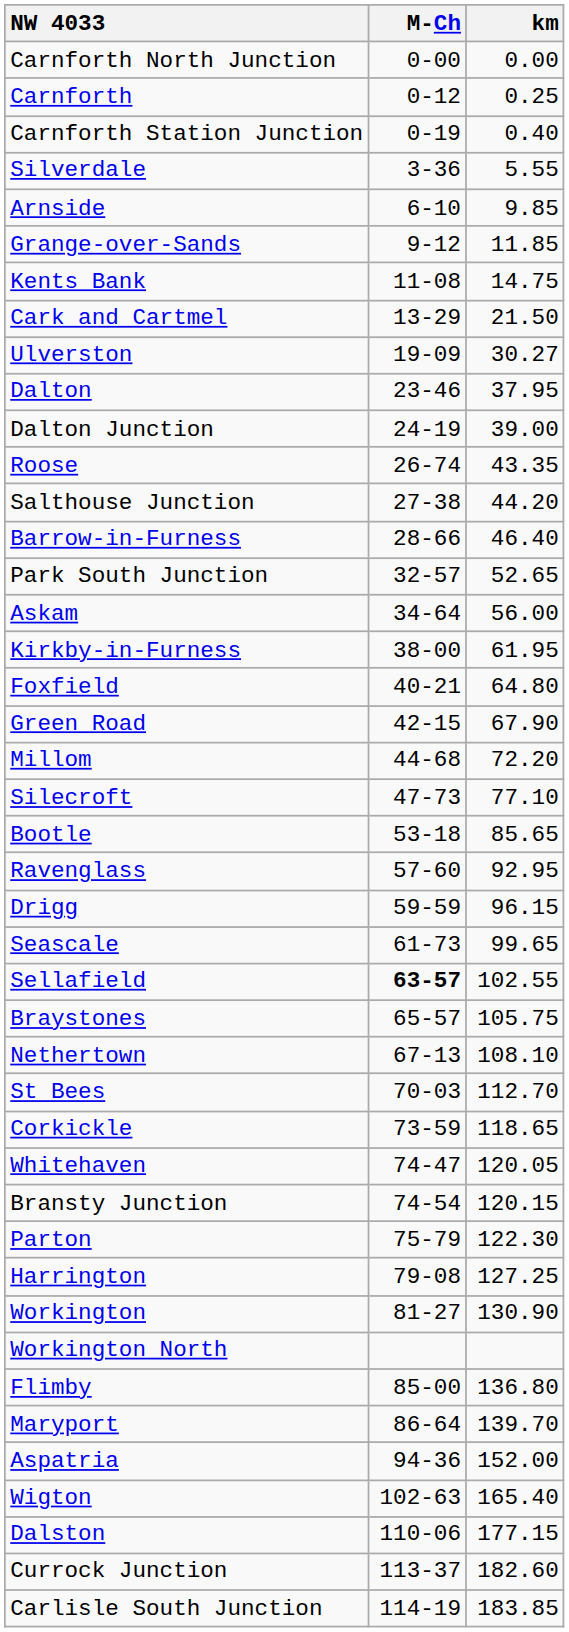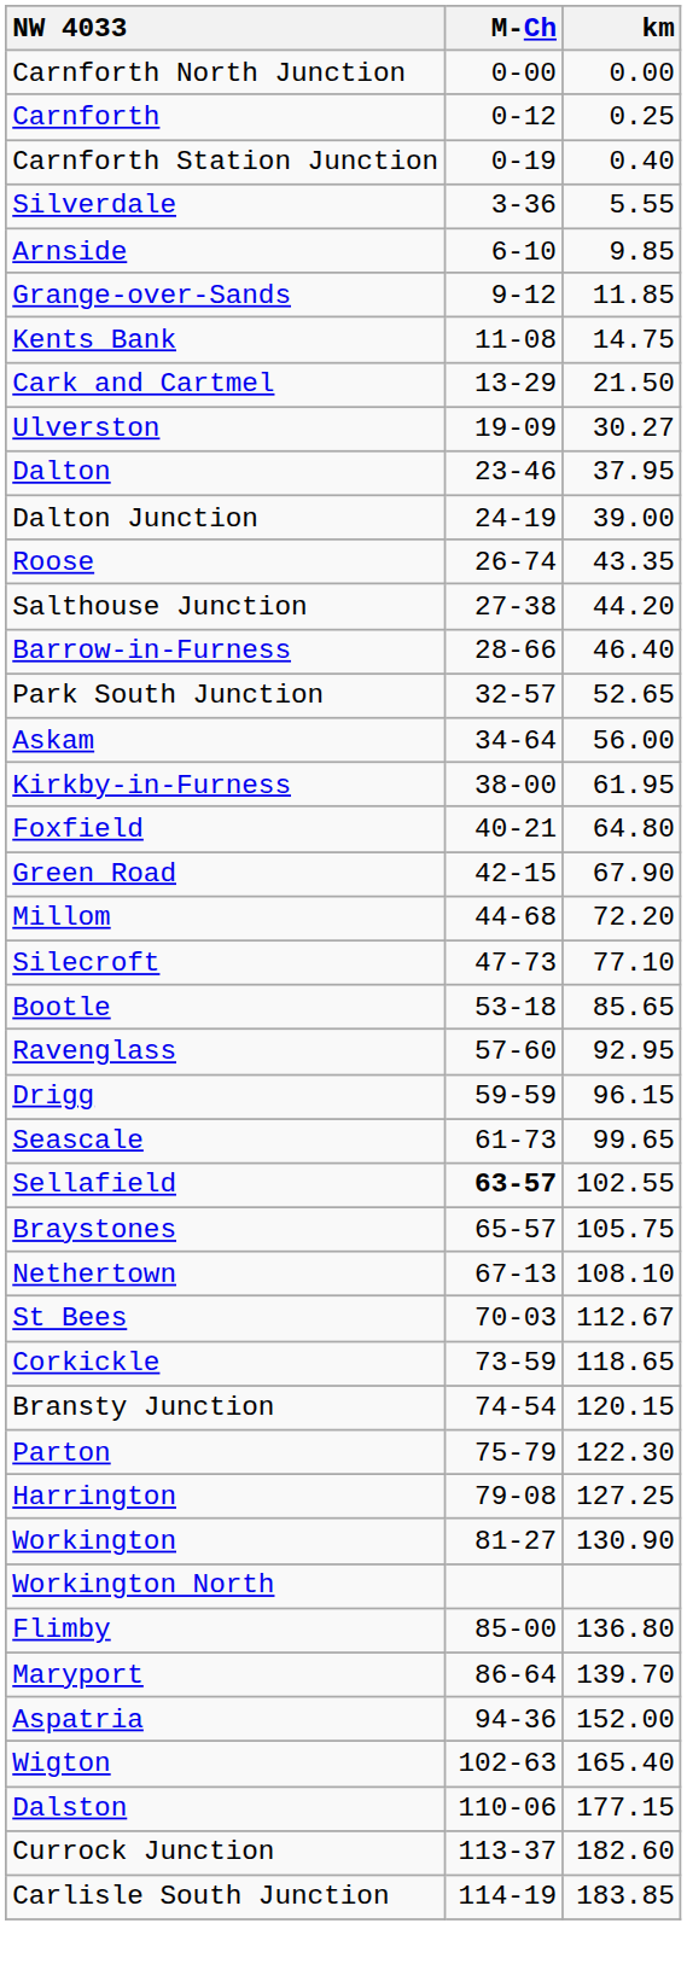 <table class="wikitable">
 <tr>
 <th style="text-align:left">NW 4033</th>
 <th style="width:50px; text-align:right;">M-<a href='#'>Ch</a></th>
 <th style="width:50px; text-align:right;">km</th>
 </tr>
 <tr>
 <td align=left>Carnforth North Junction</td>
 <td align=right>0-00</td>
 <td align=right>0.00</td>
 </tr>
 <tr>
 <td align=left><a href='#'>Carnforth</a></td>
 <td align=right>0-12</td>
 <td align=right>0.25</td>
 </tr>
 <tr>
 <td align=left>Carnforth Station Junction</td>
 <td align=right>0-19</td>
 <td align=right>0.40</td>
 </tr>
 <tr>
 <td align=left><a href='#'>Silverdale</a></td>
 <td align=right>3-36</td>
 <td align=right>5.55</td>
 </tr>
 <tr>
 <td align=left><a href='#'>Arnside</a></td>
 <td align=right>6-10</td>
 <td align=right>9.85</td>
 </tr>
 <tr>
 <td align=left><a href='#'>Grange-over-Sands</a></td>
 <td align=right>9-12</td>
 <td align=right>11.85</td>
 </tr>
 <tr>
 <td align=left><a href='#'>Kents Bank</a></td>
 <td align=right>11-08</td>
 <td align=right>14.75</td>
 </tr>
 <tr>
 <td align=left><a href='#'>Cark and Cartmel</a></td>
 <td align=right>13-29</td>
 <td align=right>21.50</td>
 </tr>
 <tr>
 <td align=left><a href='#'>Ulverston</a></td>
 <td align=right>19-09</td>
 <td align=right>30.27</td>
 </tr>
 <tr>
 <td align=left><a href='#'>Dalton</a></td>
 <td align=right>23-46</td>
 <td align=right>37.95</td>
 </tr>
 <tr>
 <td align=left>Dalton Junction</td>
 <td align=right>24-19</td>
 <td align=right>39.00</td>
 </tr>
 <tr>
 <td align=left><a href='#'>Roose</a></td>
 <td align=right>26-74</td>
 <td align=right>43.35</td>
 </tr>
 <tr>
 <td align=left>Salthouse Junction</td>
 <td align=right>27-38</td>
 <td align=right>44.20</td>
 </tr>
 <tr>
 <td align=left><a href='#'>Barrow-in-Furness</a></td>
 <td align=right>28-66</td>
 <td align=right>46.40</td>
 </tr>
 <tr>
 <td align=left>Park South Junction</td>
 <td align=right>32-57</td>
 <td align=right>52.65</td>
 </tr>
 <tr>
 <td align=left><a href='#'>Askam</a></td>
 <td align=right>34-64</td>
 <td align=right>56.00</td>
 </tr>
 <tr>
 <td align=left><a href='#'>Kirkby-in-Furness</a></td>
 <td align=right>38-00</td>
 <td align=right>61.95</td>
 </tr>
 <tr>
 <td align=left><a href='#'>Foxfield</a></td>
 <td align=right>40-21</td>
 <td align=right>64.80</td>
 </tr>
 <tr>
 <td align=left><a href='#'>Green Road</a></td>
 <td align=right>42-15</td>
 <td align=right>67.90</td>
 </tr>
 <tr>
 <td align=left><a href='#'>Millom</a></td>
 <td align=right>44-68</td>
 <td align=right>72.20</td>
 </tr>
 <tr>
 <td align=left><a href='#'>Silecroft</a></td>
 <td align=right>47-73</td>
 <td align=right>77.10</td>
 </tr>
 <tr>
 <td align=left><a href='#'>Bootle</a></td>
 <td align=right>53-18</td>
 <td align=right>85.65</td>
 </tr>
 <tr>
 <td align=left><a href='#'>Ravenglass</a></td>
 <td align=right>57-60</td>
 <td align=right>92.95</td>
 </tr>
 <tr>
 <td align=left><a href='#'>Drigg</a></td>
 <td align=right>59-59</td>
 <td align=right>96.15</td>
 </tr>
 <tr>
 <td align=left><a href='#'>Seascale</a></td>
 <td align=right>61-73</td>
 <td align=right>99.65</td>
 </tr>
 <tr>
 <td align=left><a href='#'>Sellafield</a></td>
 <td align=right><strong>63-57</strong></td>
 <td align=right>102.55</td>
 </tr>
 <tr>
 <td align=left><a href='#'>Braystones</a></td>
 <td align=right>65-57</td>
 <td align=right>105.75</td>
 </tr>
 <tr>
 <td align=left><a href='#'>Nethertown</a></td>
 <td align=right>67-13</td>
 <td align=right>108.10</td>
 </tr>
 <tr>
 <td align=left><a href='#'>St Bees</a></td>
 <td align=right>70-03</td>
-<td align=right>112.70</td>
+<td align=right>112.67</td>
 </tr>
 <tr>
 <td align=left><a href='#'>Corkickle</a></td>
 <td align=right>73-59</td>
 <td align=right>118.65</td>
-</tr>
-<tr>
-<td align=left><a href='#'>Whitehaven</a></td>
-<td align=right>74-47</td>
-<td align=right>120.05</td>
 </tr>
 <tr>
 <td align=left>Bransty Junction</td>
 <td align=right>74-54</td>
 <td align=right>120.15</td>
 </tr>
 <tr>
 <td align=left><a href='#'>Parton</a></td>
 <td align=right>75-79</td>
 <td align=right>122.30</td>
 </tr>
 <tr>
 <td align=left><a href='#'>Harrington</a></td>
 <td align=right>79-08</td>
 <td align=right>127.25</td>
 </tr>
 <tr>
 <td align=left><a href='#'>Workington</a></td>
 <td align=right>81-27</td>
 <td align=right>130.90</td>
 </tr>
 <tr>
 <td align=left><a href='#'>Workington North</a></td>
 <td align=right></td>
 <td align=right></td>
 </tr>
 <tr>
 <td align=left><a href='#'>Flimby</a></td>
 <td align=right>85-00</td>
 <td align=right>136.80</td>
 </tr>
 <tr>
 <td align=left><a href='#'>Maryport</a></td>
 <td align=right>86-64</td>
 <td align=right>139.70</td>
 </tr>
 <tr>
 <td align=left><a href='#'>Aspatria</a></td>
 <td align=right>94-36</td>
 <td align=right>152.00</td>
 </tr>
 <tr>
 <td align=left><a href='#'>Wigton</a></td>
 <td align=right>102-63</td>
 <td align=right>165.40</td>
 </tr>
 <tr>
 <td align=left><a href='#'>Dalston</a></td>
 <td align=right>110-06</td>
 <td align=right>177.15</td>
 </tr>
 <tr>
 <td align=left>Currock Junction</td>
 <td align=right>113-37</td>
 <td align=right>182.60</td>
 </tr>
 <tr>
 <td align=left>Carlisle South Junction</td>
 <td align=right>114-19</td>
 <td align=right>183.85</td>
 </tr>
 </table>
